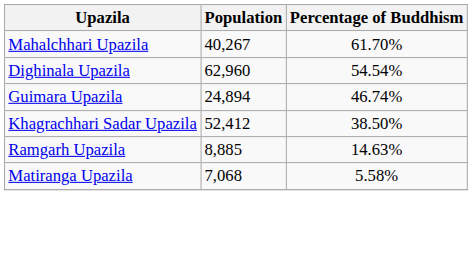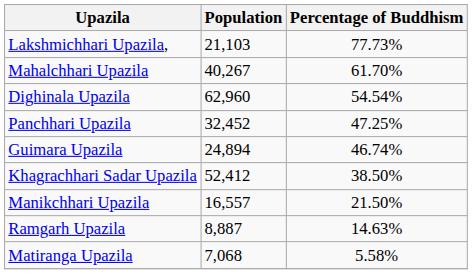 <table class="wikitable sortable static-row-numbers static-row-header-text defaultleft col2right hover-highlight">
 <tr>
 <th>Upazila</th>
 <th>Population</th>
 <th>Percentage of Buddhism</th>
+</tr>
+<tr>
+<td><a href='#'>Lakshmichhari Upazila</a>,</td>
+<td>21,103</td>
+<td align=center>77.73%</td>
 </tr>
 <tr>
 <td><a href='#'>Mahalchhari Upazila</a></td>
 <td>40,267</td>
 <td align=center>61.70%</td>
 </tr>
 <tr>
 <td><a href='#'>Dighinala Upazila</a></td>
 <td>62,960</td>
 <td align=center>54.54%</td>
 </tr>
 <tr>
+<td><a href='#'>Panchhari Upazila</a></td>
+<td>32,452</td>
+<td align=center>47.25%</td>
+</tr>
+<tr>
 <td><a href='#'>Guimara Upazila</a></td>
 <td>24,894</td>
 <td align=center>46.74%</td>
 </tr>
 <tr>
 <td><a href='#'>Khagrachhari Sadar Upazila</a></td>
 <td>52,412</td>
 <td align=center>38.50%</td>
 </tr>
 <tr>
+<td><a href='#'>Manikchhari Upazila</a></td>
+<td>16,557</td>
+<td align=center>21.50%</td>
+</tr>
+<tr>
 <td><a href='#'>Ramgarh Upazila</a></td>
-<td>8,885</td>
+<td>8,887</td>
 <td align=center>14.63%</td>
 </tr>
 <tr>
 <td><a href='#'>Matiranga Upazila</a></td>
 <td>7,068</td>
 <td align='center'>5.58%</td>
 </tr>
 <tr>
 </tr>
 </table>
